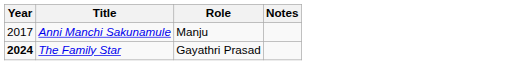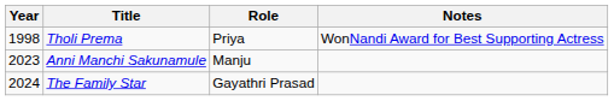 <table class="wikitable sortable">
 <tr>
 <th>Year</th>
 <th>Title</th>
 <th>Role</th>
 <th>Notes</th>
 </tr>
 <tr>
-<td>2017</td>
+<td>1998</td>
+<td><em><a href='#'>Tholi Prema</a></em></td>
+<td>Priya</td>
+<td>Won<a href='#'>Nandi Award for Best Supporting Actress</a></td>
+</tr>
+<tr>
+<td>2023</td>
 <td><em><a href='#'>Anni Manchi Sakunamule</a></em></td>
 <td>Manju</td>
 <td></td>
 </tr>
 <tr>
-<td><strong>2024</strong></td>
+<td>2024</td>
 <td><em><a href='#'>The Family Star</a></em></td>
 <td>Gayathri Prasad</td>
 <td></td>
 </tr>
 </table>
